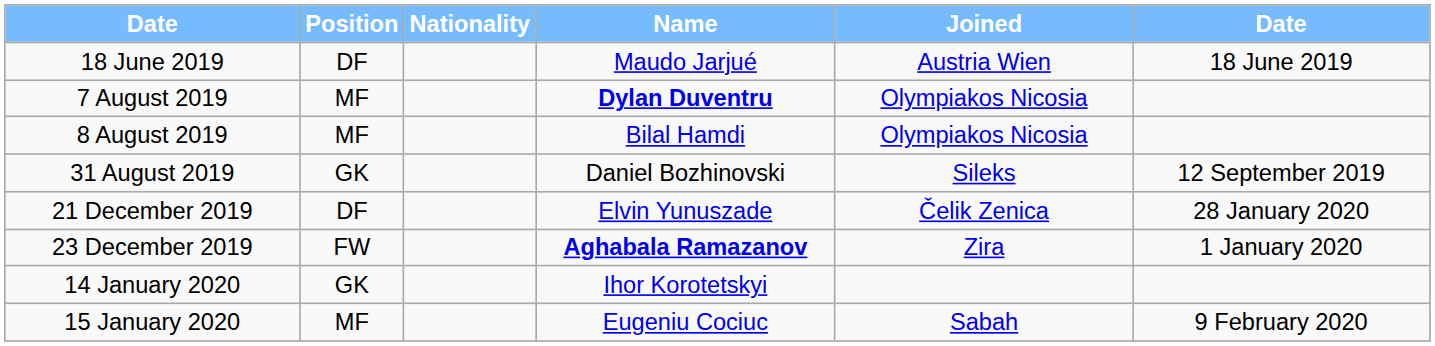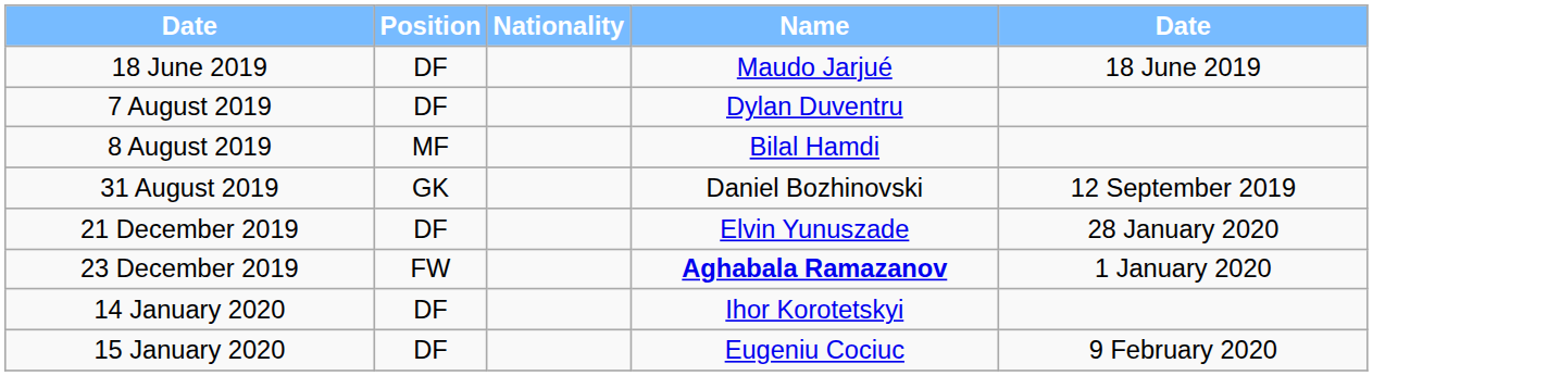 <table class="wikitable"  style="text-align:center; font-size:90%; ">
 <tr>
 <th style="background:#77BBFF; color:#FFFFFF; width:200px;">Date</th>
 <th style="background:#77BBFF; color:#FFFFFF; width:50px;">Position</th>
 <th style="background:#77BBFF; color:#FFFFFF; width:50px;">Nationality</th>
 <th style="background:#77BBFF; color:#FFFFFF; width:200px;">Name</th>
-<th style="background:#77BBFF; color:#FFFFFF; width:200px;">Joined</th>
 <th style="background:#77BBFF; color:#FFFFFF; width:200px;">Date</th>
 </tr>
 <tr>
 <td>18 June 2019</td>
 <td>DF</td>
 <td></td>
 <td><a href='#'>Maudo Jarjué</a></td>
-<td><a href='#'>Austria Wien</a></td>
 <td>18 June 2019</td>
 </tr>
 <tr>
 <td>7 August 2019</td>
-<td>MF</td>
+<td>DF</td>
 <td></td>
-<td><strong><a href='#'>Dylan Duventru</a></strong></td>
-<td><a href='#'>Olympiakos Nicosia</a></td>
+<td><a href='#'>Dylan Duventru</a></td>
 <td></td>
 </tr>
 <tr>
 <td>8 August 2019</td>
 <td>MF</td>
 <td></td>
 <td><a href='#'>Bilal Hamdi</a></td>
-<td><a href='#'>Olympiakos Nicosia</a></td>
 <td></td>
 </tr>
 <tr>
 <td>31 August 2019</td>
 <td>GK</td>
 <td></td>
 <td>Daniel Bozhinovski</td>
-<td><a href='#'>Sileks</a></td>
 <td>12 September 2019</td>
 </tr>
 <tr>
 <td>21 December 2019</td>
 <td>DF</td>
 <td></td>
 <td><a href='#'>Elvin Yunuszade</a></td>
-<td><a href='#'>Čelik Zenica</a></td>
 <td>28 January 2020</td>
 </tr>
 <tr>
 <td>23 December 2019</td>
 <td>FW</td>
 <td></td>
 <td><strong><a href='#'>Aghabala Ramazanov</a></strong></td>
-<td><a href='#'>Zira</a></td>
 <td>1 January 2020</td>
 </tr>
 <tr>
 <td>14 January 2020</td>
-<td>GK</td>
+<td>DF</td>
 <td></td>
 <td><a href='#'>Ihor Korotetskyi</a></td>
-<td></td>
 <td></td>
 </tr>
 <tr>
 <td>15 January 2020</td>
-<td>MF</td>
+<td>DF</td>
 <td></td>
 <td><a href='#'>Eugeniu Cociuc</a></td>
-<td><a href='#'>Sabah</a></td>
 <td>9 February 2020</td>
 </tr>
 </table>
